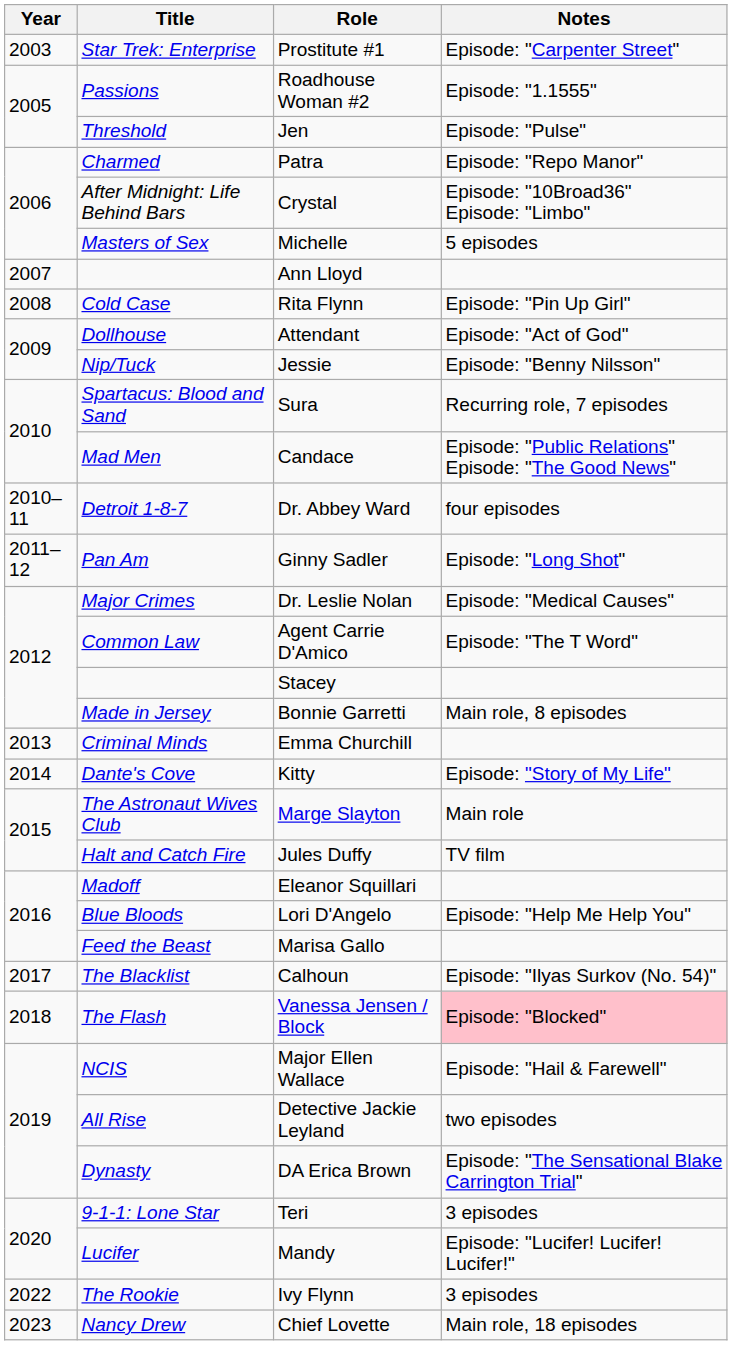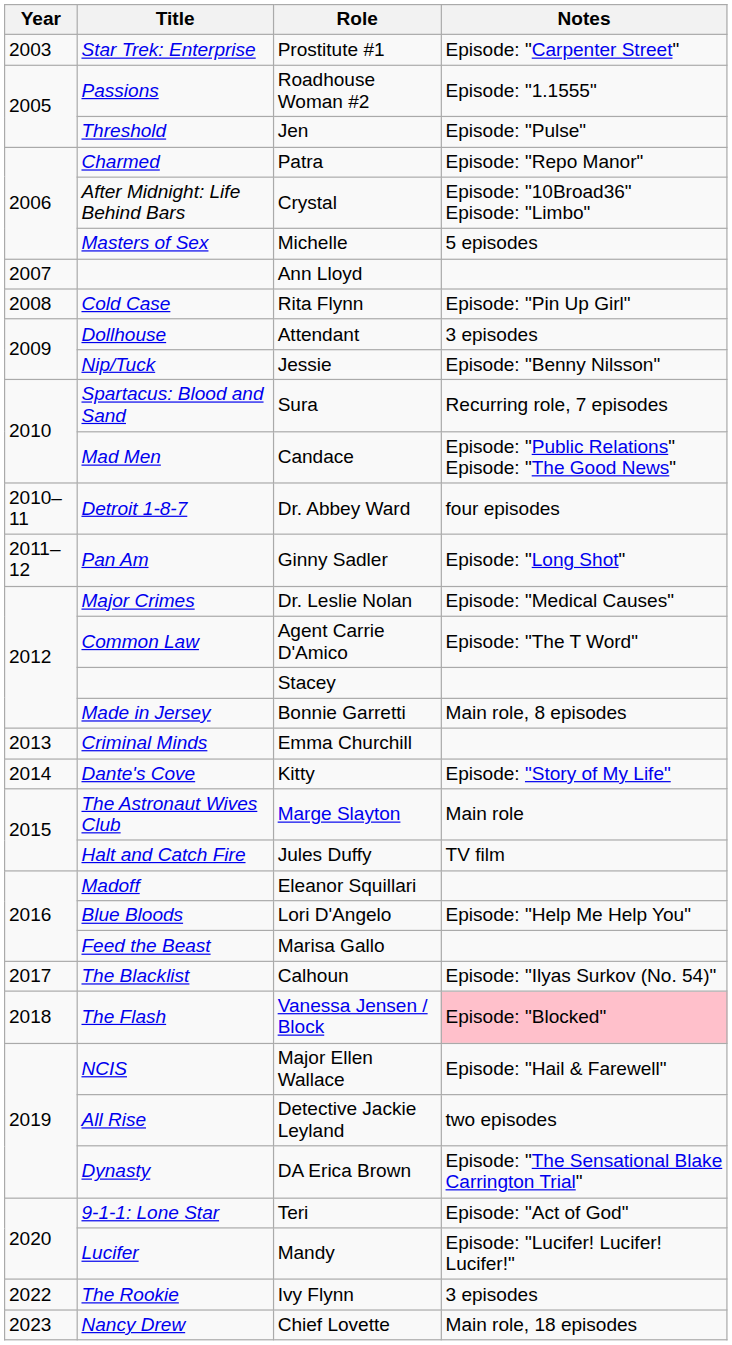 <table class="wikitable sortable">
 <tr>
 <th>Year</th>
 <th>Title</th>
 <th>Role</th>
 <th class="unsortable">Notes</th>
 </tr>
 <tr>
 <td>2003</td>
 <td><em><a href='#'>Star Trek: Enterprise</a></em></td>
 <td>Prostitute #1</td>
 <td>Episode: "<a href='#'>Carpenter Street</a>"</td>
 </tr>
 <tr>
 <td rowspan="2">2005</td>
 <td><em><a href='#'>Passions</a></em></td>
 <td>Roadhouse Woman #2</td>
 <td>Episode: "1.1555"</td>
 </tr>
 <tr>
 <td><em><a href='#'>Threshold</a></em></td>
 <td>Jen</td>
 <td>Episode: "Pulse"</td>
 </tr>
 <tr>
 <td rowspan="3">2006</td>
 <td><em><a href='#'>Charmed</a></em></td>
 <td>Patra</td>
 <td>Episode: "Repo Manor"</td>
 </tr>
 <tr>
 <td><em>After Midnight: Life Behind Bars</em></td>
 <td>Crystal</td>
 <td>Episode: "10Broad36" <br> Episode: "Limbo"</td>
 </tr>
 <tr>
 <td><em><a href='#'>Masters of Sex</a></em></td>
 <td>Michelle</td>
 <td>5 episodes</td>
 </tr>
 <tr>
 <td>2007</td>
 <td><em></em></td>
 <td>Ann Lloyd</td>
 <td></td>
 </tr>
 <tr>
 <td>2008</td>
 <td><em><a href='#'>Cold Case</a></em></td>
 <td>Rita Flynn</td>
 <td>Episode: "Pin Up Girl"</td>
 </tr>
 <tr>
 <td rowspan="2">2009</td>
 <td><em><a href='#'>Dollhouse</a></em></td>
 <td>Attendant</td>
-<td>Episode: "Act of God"</td>
+<td>3 episodes</td>
 </tr>
 <tr>
 <td><em><a href='#'>Nip/Tuck</a></em></td>
 <td>Jessie</td>
 <td>Episode: "Benny Nilsson"</td>
 </tr>
 <tr>
 <td rowspan="2">2010</td>
 <td><em><a href='#'>Spartacus: Blood and Sand</a></em></td>
 <td>Sura</td>
 <td>Recurring role, 7 episodes</td>
 </tr>
 <tr>
 <td><em><a href='#'>Mad Men</a></em></td>
 <td>Candace</td>
 <td>Episode: "<a href='#'>Public Relations</a>"<br>Episode: "<a href='#'>The Good News</a>"</td>
 </tr>
 <tr>
 <td>2010–11</td>
 <td><em><a href='#'>Detroit 1-8-7</a></em></td>
 <td>Dr. Abbey Ward</td>
 <td>four episodes</td>
 </tr>
 <tr>
 <td>2011–12</td>
 <td><em><a href='#'>Pan Am</a></em></td>
 <td>Ginny Sadler</td>
 <td>Episode: "<a href='#'>Long Shot</a>"</td>
 </tr>
 <tr>
 <td rowspan="4">2012</td>
 <td><em><a href='#'>Major Crimes</a></em></td>
 <td>Dr. Leslie Nolan</td>
 <td>Episode: "Medical Causes"</td>
 </tr>
 <tr>
 <td><em><a href='#'>Common Law</a></em></td>
 <td>Agent Carrie D'Amico</td>
 <td>Episode: "The T Word"</td>
 </tr>
 <tr>
 <td><em></em></td>
 <td>Stacey</td>
 <td></td>
 </tr>
 <tr>
 <td><em><a href='#'>Made in Jersey</a></em></td>
 <td>Bonnie Garretti</td>
 <td>Main role, 8 episodes</td>
 </tr>
 <tr>
 <td>2013</td>
 <td><em><a href='#'>Criminal Minds</a></em></td>
 <td>Emma Churchill</td>
 <td></td>
 </tr>
 <tr>
 <td>2014</td>
 <td><em><a href='#'>Dante's Cove</a></em></td>
 <td>Kitty</td>
 <td>Episode: <a href='#'>"Story of My Life"</a></td>
 </tr>
 <tr>
 <td rowspan="2">2015</td>
 <td><em><a href='#'>The Astronaut Wives Club</a></em></td>
 <td><a href='#'>Marge Slayton</a></td>
 <td>Main role</td>
 </tr>
 <tr>
 <td><em><a href='#'>Halt and Catch Fire</a></em></td>
 <td>Jules Duffy</td>
 <td>TV film</td>
 </tr>
 <tr>
 <td rowspan="3">2016</td>
 <td><em><a href='#'>Madoff</a></em></td>
 <td>Eleanor Squillari</td>
 <td></td>
 </tr>
 <tr>
 <td><em><a href='#'>Blue Bloods</a></em></td>
 <td>Lori D'Angelo</td>
 <td>Episode: "Help Me Help You"</td>
 </tr>
 <tr>
 <td><em><a href='#'>Feed the Beast</a></em></td>
 <td>Marisa Gallo</td>
 <td></td>
 </tr>
 <tr>
 <td>2017</td>
 <td><em><a href='#'>The Blacklist</a></em></td>
 <td>Calhoun</td>
 <td>Episode: "Ilyas Surkov (No. 54)"</td>
 </tr>
 <tr>
 <td>2018</td>
 <td><em><a href='#'>The Flash</a></em></td>
 <td><a href='#'>Vanessa Jensen / Block</a></td>
 <td style="background: pink;">Episode: "Blocked"</td>
 </tr>
 <tr>
 <td rowspan="3">2019</td>
 <td><em><a href='#'>NCIS</a></em></td>
 <td>Major Ellen Wallace</td>
 <td>Episode: "Hail & Farewell"</td>
 </tr>
 <tr>
 <td><em><a href='#'>All Rise</a></em></td>
 <td>Detective Jackie Leyland</td>
 <td>two episodes</td>
 </tr>
 <tr>
 <td><em><a href='#'>Dynasty</a></em></td>
 <td>DA Erica Brown</td>
 <td>Episode: "<a href='#'>The Sensational Blake Carrington Trial</a>"</td>
 </tr>
 <tr>
 <td rowspan="2">2020</td>
 <td><em><a href='#'>9-1-1: Lone Star</a></em></td>
 <td>Teri</td>
-<td>3 episodes</td>
+<td>Episode: "Act of God"</td>
 </tr>
 <tr>
 <td><em><a href='#'>Lucifer</a></em></td>
 <td>Mandy</td>
 <td>Episode: "Lucifer! Lucifer! Lucifer!"</td>
 </tr>
 <tr>
 <td>2022</td>
 <td><em><a href='#'>The Rookie</a></em></td>
 <td>Ivy Flynn</td>
 <td>3 episodes</td>
 </tr>
 <tr>
 <td>2023</td>
 <td><em><a href='#'>Nancy Drew</a></em></td>
 <td>Chief Lovette</td>
 <td>Main role, 18 episodes</td>
 </tr>
 </table>
